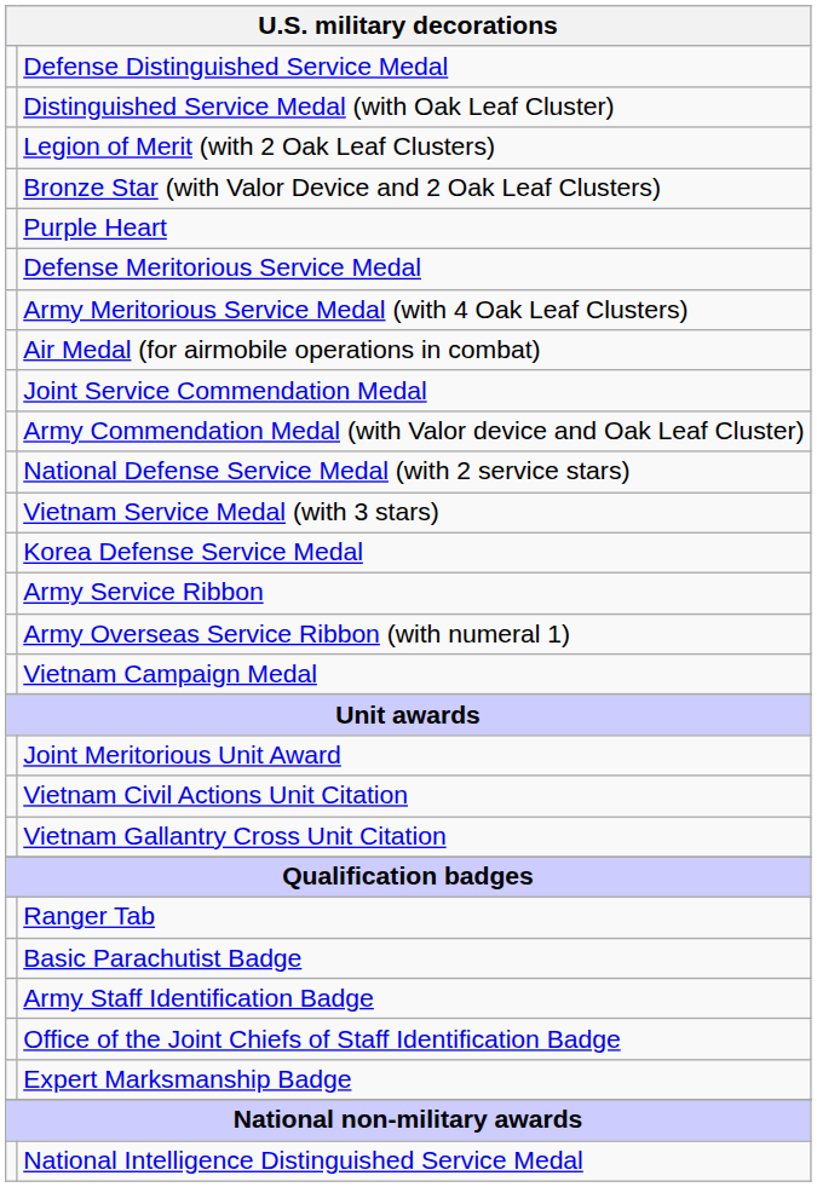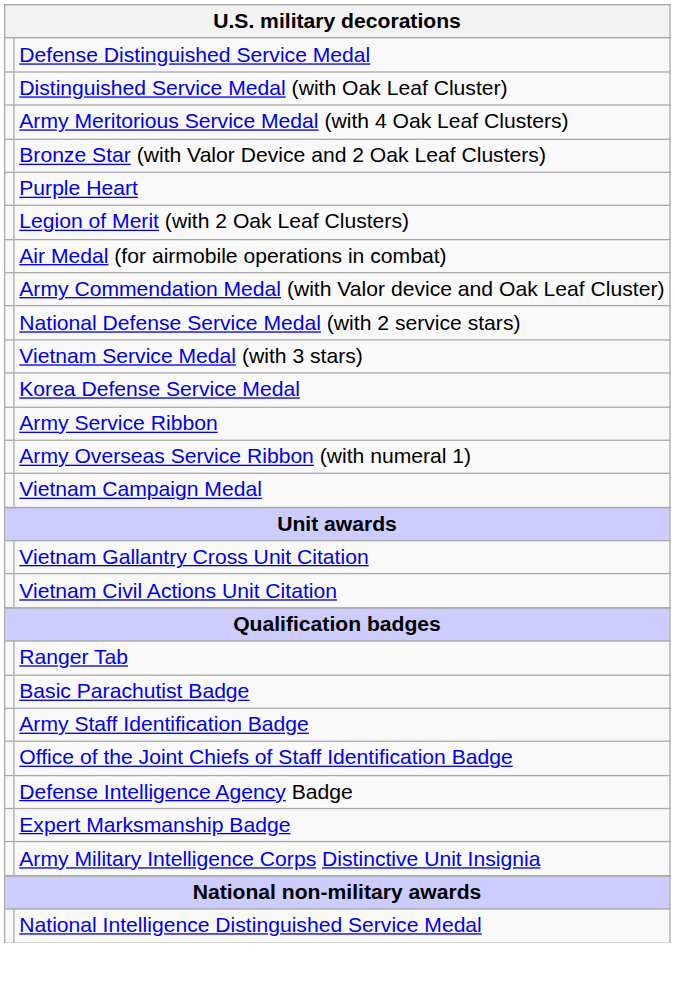 <table class="wikitable">
 <tr style="background:#ccf;">
 <th colspan=2>U.S. military decorations</th>
 </tr>
 <tr>
 <td></td>
 <td><a href='#'>Defense Distinguished Service Medal</a></td>
 </tr>
 <tr>
 <td></td>
 <td><a href='#'>Distinguished Service Medal</a> (with Oak Leaf Cluster)</td>
 </tr>
 <tr>
 <td></td>
-<td><a href='#'>Legion of Merit</a> (with 2 Oak Leaf Clusters)</td>
+<td><a href='#'>Army Meritorious Service Medal</a> (with 4 Oak Leaf Clusters)</td>
 </tr>
 <tr>
 <td></td>
 <td><a href='#'>Bronze Star</a> (with Valor Device and 2 Oak Leaf Clusters)</td>
 </tr>
 <tr>
 <td></td>
 <td><a href='#'>Purple Heart</a></td>
 </tr>
 <tr>
 <td></td>
-<td><a href='#'>Defense Meritorious Service Medal</a></td>
-</tr>
-<tr>
-<td></td>
-<td><a href='#'>Army Meritorious Service Medal</a> (with 4 Oak Leaf Clusters)</td>
+<td><a href='#'>Legion of Merit</a> (with 2 Oak Leaf Clusters)</td>
 </tr>
 <tr>
 <td><span></span></td>
 <td><a href='#'>Air Medal</a> (for airmobile operations in combat)</td>
-</tr>
-<tr>
-<td></td>
-<td><a href='#'>Joint Service Commendation Medal</a></td>
 </tr>
 <tr>
 <td></td>
 <td><a href='#'>Army Commendation Medal</a> (with Valor device and Oak Leaf Cluster)</td>
 </tr>
 <tr>
 <td></td>
 <td><a href='#'>National Defense Service Medal</a> (with 2 service stars)</td>
 </tr>
 <tr>
 <td></td>
 <td><a href='#'>Vietnam Service Medal</a> (with 3 stars)</td>
 </tr>
 <tr>
 <td></td>
 <td><a href='#'>Korea Defense Service Medal</a></td>
 </tr>
 <tr>
 <td></td>
 <td><a href='#'>Army Service Ribbon</a></td>
 </tr>
 <tr>
 <td><span></span></td>
 <td><a href='#'>Army Overseas Service Ribbon</a> (with numeral 1)</td>
 </tr>
 <tr>
 <td></td>
 <td><a href='#'>Vietnam Campaign Medal</a></td>
 </tr>
 <tr>
 </tr>
 <tr style="background:#ccf; text-align:center;">
 <td colspan=2><strong>Unit awards</strong></td>
 </tr>
 <tr>
 <td></td>
-<td><a href='#'>Joint Meritorious Unit Award</a></td>
+<td><a href='#'>Vietnam Gallantry Cross Unit Citation</a></td>
 </tr>
 <tr>
 <td></td>
 <td><a href='#'>Vietnam Civil Actions Unit Citation</a></td>
-</tr>
-<tr>
-<td></td>
-<td><a href='#'>Vietnam Gallantry Cross Unit Citation</a></td>
 </tr>
 <tr>
 </tr>
 <tr style="background:#ccf; text-align:center;">
 <td colspan=2><strong>Qualification badges</strong></td>
 </tr>
 <tr>
 <td align=center></td>
 <td><a href='#'>Ranger Tab</a></td>
 </tr>
 <tr>
 <td align=center></td>
 <td><a href='#'>Basic Parachutist Badge</a></td>
 </tr>
 <tr>
 <td align=center></td>
 <td><a href='#'>Army Staff Identification Badge</a></td>
 </tr>
 <tr>
 <td align=center></td>
 <td><a href='#'>Office of the Joint Chiefs of Staff Identification Badge</a></td>
 </tr>
 <tr>
 <td align=center></td>
+<td><a href='#'>Defense Intelligence Agency</a> Badge</td>
+</tr>
+<tr>
+<td align=center></td>
 <td><a href='#'>Expert Marksmanship Badge</a></td>
+</tr>
+<tr>
+<td align=center></td>
+<td><a href='#'>Army Military Intelligence Corps</a> <a href='#'>Distinctive Unit Insignia</a></td>
 </tr>
 <tr>
 </tr>
 <tr style="background:#ccf; text-align:center;">
 <td colspan=2><strong>National non-military awards</strong></td>
 </tr>
 <tr>
 <td></td>
 <td><a href='#'>National Intelligence Distinguished Service Medal</a></td>
 </tr>
 </table>
